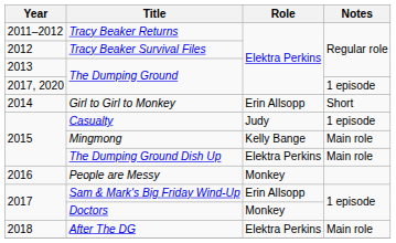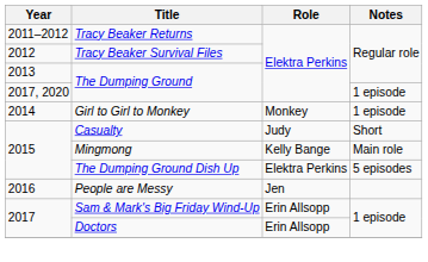 <table class="wikitable">
 <tr>
 <th>Year</th>
 <th>Title</th>
 <th>Role</th>
 <th>Notes</th>
 </tr>
 <tr>
 <td>2011–2012</td>
 <td><em> <a href='#'>Tracy Beaker Returns</a></em></td>
 <td rowspan="4"><a href='#'>Elektra Perkins</a></td>
 <td rowspan="3">Regular role</td>
 </tr>
 <tr>
 <td>2012</td>
 <td><em><a href='#'>Tracy Beaker Survival Files</a></em></td>
 </tr>
 <tr>
 <td>2013</td>
 <td rowspan="2"><em><a href='#'>The Dumping Ground</a></em></td>
 </tr>
 <tr>
 <td>2017, 2020</td>
 <td rowspan="1">1 episode</td>
 </tr>
 <tr>
 <td>2014</td>
 <td><em>Girl to Girl to Monkey</em></td>
-<td>Erin Allsopp</td>
-<td>Short</td>
+<td>Monkey</td>
+<td rowspan="1">1 episode</td>
 </tr>
 <tr>
 <td rowspan="3">2015</td>
 <td><em><a href='#'>Casualty</a></em></td>
 <td>Judy</td>
-<td rowspan="1">1 episode</td>
+<td>Short</td>
 </tr>
 <tr>
 <td><em>Mingmong</em></td>
 <td>Kelly Bange</td>
 <td>Main role</td>
 </tr>
 <tr>
 <td><em><a href='#'>The Dumping Ground Dish Up</a></em></td>
 <td>Elektra Perkins</td>
-<td>Main role</td>
+<td>5 episodes</td>
 </tr>
 <tr>
 <td>2016</td>
 <td><em>People are Messy</em></td>
-<td>Monkey</td>
+<td>Jen</td>
 <td></td>
 </tr>
 <tr>
 <td rowspan="2">2017</td>
 <td><em><a href='#'>Sam & Mark's Big Friday Wind-Up</a></em></td>
 <td>Erin Allsopp</td>
 <td rowspan=2>1 episode</td>
 </tr>
 <tr>
 <td><em><a href='#'>Doctors</a></em></td>
-<td>Monkey</td>
-</tr>
-<tr>
-<td>2018</td>
-<td><em><a href='#'>After The DG</a></em></td>
-<td>Elektra Perkins</td>
-<td>Main role</td>
+<td>Erin Allsopp</td>
 </tr>
 <tr>
 </tr>
 </table>
